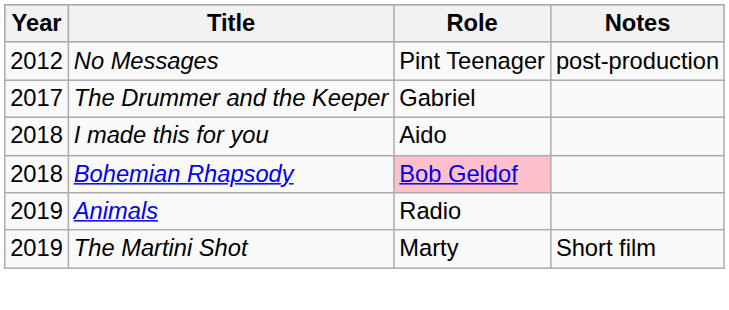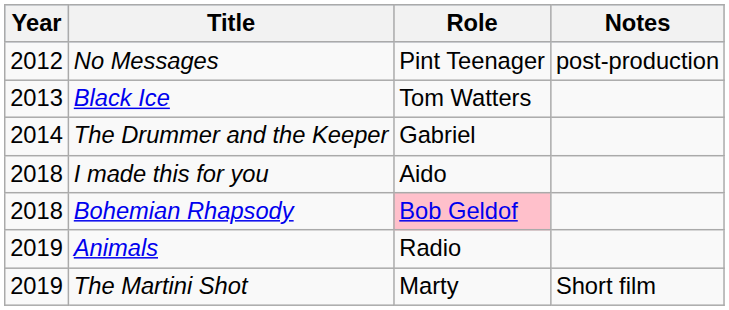 <table class="wikitable sortable">
 <tr style="background:#b0c4de; text-align:center;">
 <th>Year</th>
 <th>Title</th>
 <th>Role</th>
 <th class="unsortable">Notes</th>
 </tr>
 <tr>
 <td>2012</td>
 <td><em>No Messages</em></td>
 <td>Pint Teenager</td>
 <td>post-production</td>
 </tr>
 <tr>
-<td>2017</td>
+<td>2013</td>
+<td><em><a href='#'>Black Ice</a></em></td>
+<td>Tom Watters</td>
+<td></td>
+</tr>
+<tr>
+<td>2014</td>
 <td><em>The Drummer and the Keeper</em></td>
 <td>Gabriel</td>
 <td></td>
 </tr>
 <tr>
 <td>2018</td>
 <td><em>I made this for you </em></td>
 <td>Aido</td>
 <td></td>
 </tr>
 <tr>
 <td>2018</td>
 <td><em><a href='#'>Bohemian Rhapsody</a></em></td>
 <td style="background: pink;"><a href='#'>Bob Geldof</a></td>
 <td></td>
 </tr>
 <tr>
 <td>2019</td>
 <td><em><a href='#'>Animals</a></em></td>
 <td>Radio</td>
 <td></td>
 </tr>
 <tr>
 <td>2019</td>
 <td><em>The Martini Shot </em></td>
 <td>Marty</td>
 <td>Short film</td>
 </tr>
 </table>
